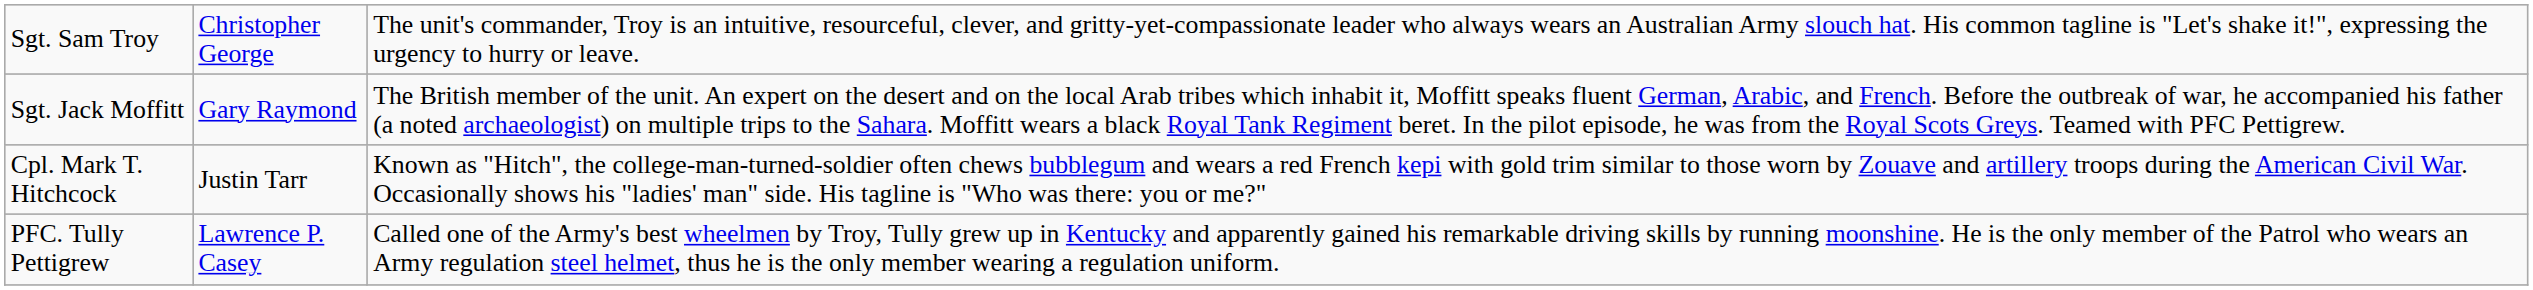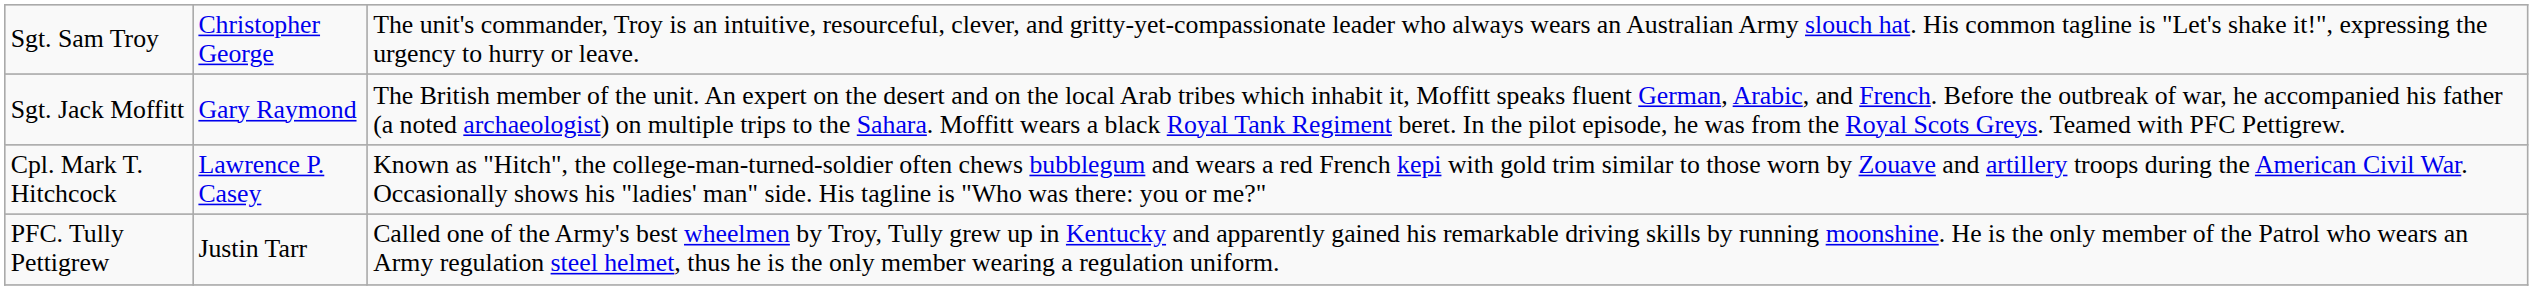 <table class="wikitable">
 <tr>
 <td>Sgt. Sam Troy</td>
 <td><a href='#'>Christopher George</a></td>
 <td>The unit's commander, Troy is an intuitive, resourceful, clever, and gritty-yet-compassionate leader who always wears an Australian Army <a href='#'>slouch hat</a>. His common tagline is "Let's shake it!", expressing the urgency to hurry or leave.</td>
 </tr>
 <tr>
 <td>Sgt. Jack Moffitt</td>
 <td><a href='#'>Gary Raymond</a></td>
 <td>The British member of the unit. An expert on the desert and on the local Arab tribes which inhabit it, Moffitt speaks fluent <a href='#'>German</a>, <a href='#'>Arabic</a>, and <a href='#'>French</a>. Before the outbreak of war, he accompanied his father (a noted <a href='#'>archaeologist</a>) on multiple trips to the <a href='#'>Sahara</a>. Moffitt wears a black <a href='#'>Royal Tank Regiment</a> beret. In the pilot episode, he was from the <a href='#'>Royal Scots Greys</a>. Teamed with PFC Pettigrew.</td>
 </tr>
 <tr>
 <td>Cpl. Mark T. Hitchcock</td>
-<td>Justin Tarr</td>
+<td><a href='#'>Lawrence P. Casey</a></td>
 <td>Known as "Hitch", the college-man-turned-soldier often chews <a href='#'>bubblegum</a> and wears a red French <a href='#'>kepi</a> with gold trim similar to those worn by <a href='#'>Zouave</a> and <a href='#'>artillery</a> troops during the <a href='#'>American Civil War</a>. Occasionally shows his "ladies' man" side. His tagline is "Who was there: you or me?"</td>
 </tr>
 <tr>
 <td>PFC. Tully Pettigrew</td>
-<td><a href='#'>Lawrence P. Casey</a></td>
+<td>Justin Tarr</td>
 <td>Called one of the Army's best <a href='#'>wheelmen</a> by Troy, Tully grew up in <a href='#'>Kentucky</a> and apparently gained his remarkable driving skills by running <a href='#'>moonshine</a>. He is the only member of the Patrol who wears an Army regulation <a href='#'>steel helmet</a>, thus he is the only member wearing a regulation uniform.</td>
 </tr>
 </table>
